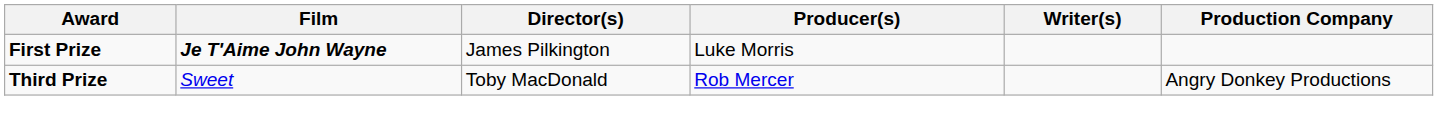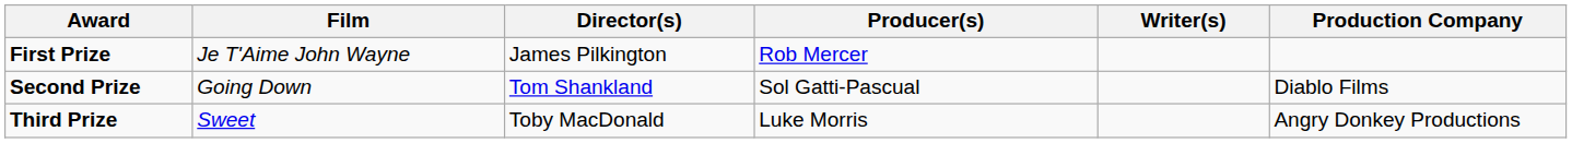 <table class="wikitable" width="95%" align="centre">
 <tr>
 <th width=12%>Award</th>
 <th width=20%>Film</th>
 <th width=16%>Director(s)</th>
 <th width=22%>Producer(s)</th>
 <th width=11%>Writer(s)</th>
 <th width=19%>Production Company</th>
 </tr>
 <tr>
 <td><strong>First Prize</strong></td>
-<td><strong><em>Je T'Aime John Wayne</em></strong></td>
+<td><em>Je T'Aime John Wayne</em></td>
 <td>James Pilkington</td>
-<td>Luke Morris</td>
+<td><a href='#'>Rob Mercer</a></td>
 <td></td>
 <td></td>
+</tr>
+<tr>
+<td><strong>Second Prize</strong></td>
+<td><em>Going Down</em></td>
+<td><a href='#'>Tom Shankland</a></td>
+<td>Sol Gatti-Pascual</td>
+<td></td>
+<td>Diablo Films</td>
 </tr>
 <tr>
 <td><strong>Third Prize</strong></td>
 <td><em><a href='#'>Sweet</a></em></td>
 <td>Toby MacDonald</td>
-<td><a href='#'>Rob Mercer</a></td>
+<td>Luke Morris</td>
 <td></td>
 <td>Angry Donkey Productions</td>
 </tr>
 </table>
